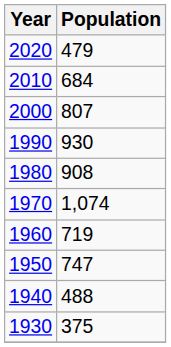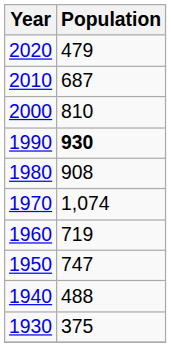 <table class="wikitable">
 <tr>
 <th>Year</th>
 <th>Population</th>
 </tr>
 <tr>
 <td><a href='#'>2020</a></td>
 <td>479</td>
 </tr>
 <tr>
 <td><a href='#'>2010</a></td>
-<td>684</td>
+<td>687</td>
 </tr>
 <tr>
 <td><a href='#'>2000</a></td>
-<td>807</td>
+<td>810</td>
 </tr>
 <tr>
 <td><a href='#'>1990</a></td>
-<td>930</td>
+<td><strong>930</strong></td>
 </tr>
 <tr>
 <td><a href='#'>1980</a></td>
 <td>908</td>
 </tr>
 <tr>
 <td><a href='#'>1970</a></td>
 <td>1,074</td>
 </tr>
 <tr>
 <td><a href='#'>1960</a></td>
 <td>719</td>
 </tr>
 <tr>
 <td><a href='#'>1950</a></td>
 <td>747</td>
 </tr>
 <tr>
 <td><a href='#'>1940</a></td>
 <td>488</td>
 </tr>
 <tr>
 <td><a href='#'>1930</a></td>
 <td>375</td>
 </tr>
 <tr>
 </tr>
 </table>
